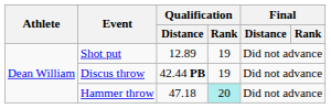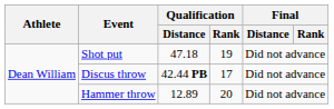 <table class="wikitable" style="font-size:90%">
 <tr>
 <th rowspan=2>Athlete</th>
 <th rowspan=2>Event</th>
 <th colspan=2>Qualification</th>
 <th colspan=2>Final</th>
 </tr>
 <tr style="font-size:95%">
 <th>Distance</th>
 <th>Rank</th>
 <th>Distance</th>
 <th>Rank</th>
 </tr>
 <tr align=center>
 <td align=left rowspan=3><a href='#'>Dean William</a></td>
 <td align=left><a href='#'>Shot put</a></td>
-<td>12.89</td>
+<td>47.18</td>
 <td>19</td>
 <td colspan=2>Did not advance</td>
 </tr>
 <tr align=center>
 <td style="text-align:left;"><a href='#'>Discus throw</a></td>
 <td>42.44 <strong>PB</strong></td>
-<td>19</td>
+<td>17</td>
 <td colspan=2>Did not advance</td>
 </tr>
 <tr align=center>
 <td style="text-align:left;"><a href='#'>Hammer throw</a></td>
-<td>47.18</td>
-<td style="background: paleturquoise;">20</td>
+<td>12.89</td>
+<td>20</td>
 <td colspan=2>Did not advance</td>
 </tr>
 </table>
